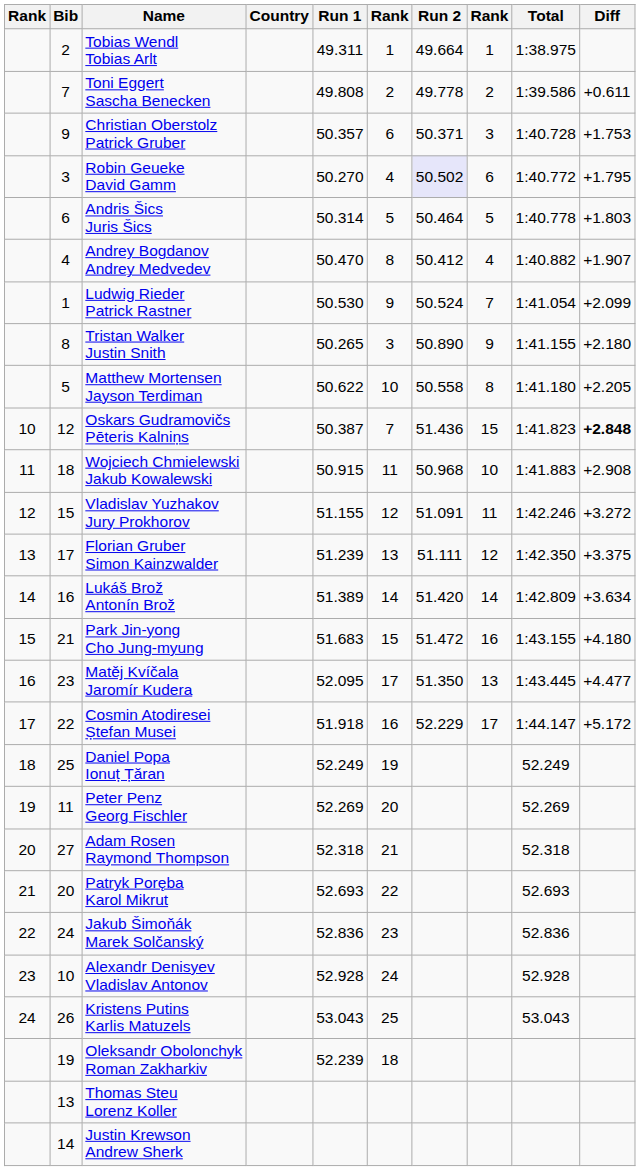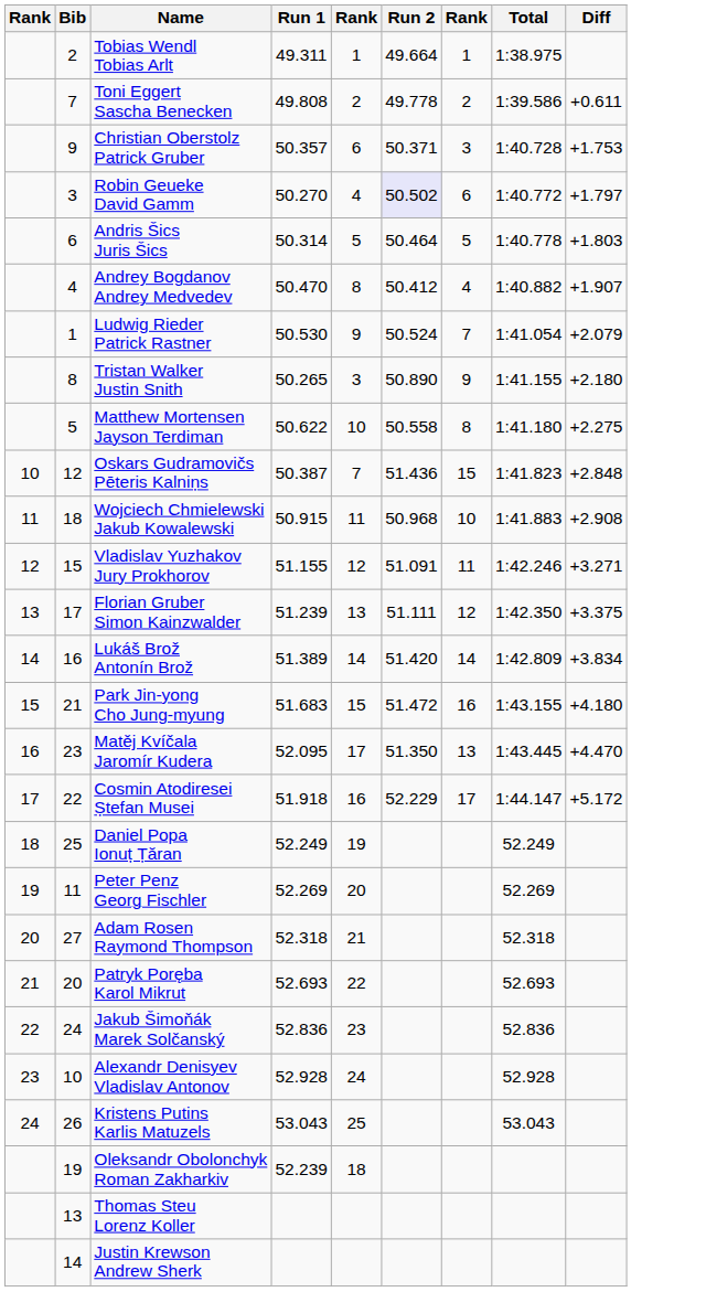 <table class="wikitable sortable" style="text-align:center">
 <tr>
 <th>Rank</th>
 <th>Bib</th>
 <th>Name</th>
-<th>Country</th>
 <th>Run 1</th>
 <th>Rank</th>
 <th>Run 2</th>
 <th>Rank</th>
 <th>Total</th>
 <th>Diff</th>
 </tr>
 <tr>
 <td></td>
 <td>2</td>
 <td align=left><a href='#'>Tobias Wendl</a><br><a href='#'>Tobias Arlt</a></td>
-<td align=left></td>
 <td>49.311</td>
 <td>1</td>
 <td>49.664</td>
 <td>1</td>
 <td>1:38.975</td>
 <td></td>
 </tr>
 <tr>
 <td></td>
 <td>7</td>
 <td align=left><a href='#'>Toni Eggert</a><br><a href='#'>Sascha Benecken</a></td>
-<td align=left></td>
 <td>49.808</td>
 <td>2</td>
 <td>49.778</td>
 <td>2</td>
 <td>1:39.586</td>
 <td>+0.611</td>
 </tr>
 <tr>
 <td></td>
 <td>9</td>
 <td align=left><a href='#'>Christian Oberstolz</a><br><a href='#'>Patrick Gruber</a></td>
-<td align=left></td>
 <td>50.357</td>
 <td>6</td>
 <td>50.371</td>
 <td>3</td>
 <td>1:40.728</td>
 <td>+1.753</td>
 </tr>
 <tr>
 <td></td>
 <td>3</td>
 <td align=left><a href='#'>Robin Geueke</a><br><a href='#'>David Gamm</a></td>
-<td align=left></td>
 <td>50.270</td>
 <td>4</td>
 <td style="background: lavender;">50.502</td>
 <td>6</td>
 <td>1:40.772</td>
-<td>+1.795</td>
+<td>+1.797</td>
 </tr>
 <tr>
 <td></td>
 <td>6</td>
 <td align=left><a href='#'>Andris Šics</a><br><a href='#'>Juris Šics</a></td>
-<td align=left></td>
 <td>50.314</td>
 <td>5</td>
 <td>50.464</td>
 <td>5</td>
 <td>1:40.778</td>
 <td>+1.803</td>
 </tr>
 <tr>
 <td></td>
 <td>4</td>
 <td align=left><a href='#'>Andrey Bogdanov</a><br><a href='#'>Andrey Medvedev</a></td>
-<td align=left></td>
 <td>50.470</td>
 <td>8</td>
 <td>50.412</td>
 <td>4</td>
 <td>1:40.882</td>
 <td>+1.907</td>
 </tr>
 <tr>
 <td></td>
 <td>1</td>
 <td align=left><a href='#'>Ludwig Rieder</a><br><a href='#'>Patrick Rastner</a></td>
-<td align=left></td>
 <td>50.530</td>
 <td>9</td>
 <td>50.524</td>
 <td>7</td>
 <td>1:41.054</td>
-<td>+2.099</td>
+<td>+2.079</td>
 </tr>
 <tr>
 <td></td>
 <td>8</td>
 <td align=left><a href='#'>Tristan Walker</a><br><a href='#'>Justin Snith</a></td>
-<td align=left></td>
 <td>50.265</td>
 <td>3</td>
 <td>50.890</td>
 <td>9</td>
 <td>1:41.155</td>
 <td>+2.180</td>
 </tr>
 <tr>
 <td></td>
 <td>5</td>
 <td align=left><a href='#'>Matthew Mortensen</a><br><a href='#'>Jayson Terdiman</a></td>
-<td align=left></td>
 <td>50.622</td>
 <td>10</td>
 <td>50.558</td>
 <td>8</td>
 <td>1:41.180</td>
-<td>+2.205</td>
+<td>+2.275</td>
 </tr>
 <tr>
 <td>10</td>
 <td>12</td>
 <td align=left><a href='#'>Oskars Gudramovičs</a><br><a href='#'>Pēteris Kalniņs</a></td>
-<td align=left></td>
 <td>50.387</td>
 <td>7</td>
 <td>51.436</td>
 <td>15</td>
 <td>1:41.823</td>
-<td><strong>+2.848</strong></td>
+<td>+2.848</td>
 </tr>
 <tr>
 <td>11</td>
 <td>18</td>
 <td align=left><a href='#'>Wojciech Chmielewski</a><br><a href='#'>Jakub Kowalewski</a></td>
-<td align=left></td>
 <td>50.915</td>
 <td>11</td>
 <td>50.968</td>
 <td>10</td>
 <td>1:41.883</td>
 <td>+2.908</td>
 </tr>
 <tr>
 <td>12</td>
 <td>15</td>
 <td align=left><a href='#'>Vladislav Yuzhakov</a><br><a href='#'>Jury Prokhorov</a></td>
-<td align=left></td>
 <td>51.155</td>
 <td>12</td>
 <td>51.091</td>
 <td>11</td>
 <td>1:42.246</td>
-<td>+3.272</td>
+<td>+3.271</td>
 </tr>
 <tr>
 <td>13</td>
 <td>17</td>
 <td align=left><a href='#'>Florian Gruber</a><br><a href='#'>Simon Kainzwalder</a></td>
-<td align=left></td>
 <td>51.239</td>
 <td>13</td>
 <td>51.111</td>
 <td>12</td>
 <td>1:42.350</td>
 <td>+3.375</td>
 </tr>
 <tr>
 <td>14</td>
 <td>16</td>
 <td align=left><a href='#'>Lukáš Brož</a><br><a href='#'>Antonín Brož</a></td>
-<td align=left></td>
 <td>51.389</td>
 <td>14</td>
 <td>51.420</td>
 <td>14</td>
 <td>1:42.809</td>
-<td>+3.634</td>
+<td>+3.834</td>
 </tr>
 <tr>
 <td>15</td>
 <td>21</td>
 <td align=left><a href='#'>Park Jin-yong</a><br><a href='#'>Cho Jung-myung</a></td>
-<td align=left></td>
 <td>51.683</td>
 <td>15</td>
 <td>51.472</td>
 <td>16</td>
 <td>1:43.155</td>
 <td>+4.180</td>
 </tr>
 <tr>
 <td>16</td>
 <td>23</td>
 <td align=left><a href='#'>Matěj Kvíčala</a><br><a href='#'>Jaromír Kudera</a></td>
-<td align=left></td>
 <td>52.095</td>
 <td>17</td>
 <td>51.350</td>
 <td>13</td>
 <td>1:43.445</td>
-<td>+4.477</td>
+<td>+4.470</td>
 </tr>
 <tr>
 <td>17</td>
 <td>22</td>
 <td align=left><a href='#'>Cosmin Atodiresei</a><br><a href='#'>Ștefan Musei</a></td>
-<td align=left></td>
 <td>51.918</td>
 <td>16</td>
 <td>52.229</td>
 <td>17</td>
 <td>1:44.147</td>
 <td>+5.172</td>
 </tr>
 <tr>
 <td>18</td>
 <td>25</td>
 <td align=left><a href='#'>Daniel Popa</a><br><a href='#'>Ionuț Țăran</a></td>
-<td align=left></td>
 <td>52.249</td>
 <td>19</td>
 <td></td>
 <td></td>
 <td>52.249</td>
 <td></td>
 </tr>
 <tr>
 <td>19</td>
 <td>11</td>
 <td align=left><a href='#'>Peter Penz</a><br><a href='#'>Georg Fischler</a></td>
-<td align=left></td>
 <td>52.269</td>
 <td>20</td>
 <td></td>
 <td></td>
 <td>52.269</td>
 <td></td>
 </tr>
 <tr>
 <td>20</td>
 <td>27</td>
 <td align=left><a href='#'>Adam Rosen</a><br><a href='#'>Raymond Thompson</a></td>
-<td align=left></td>
 <td>52.318</td>
 <td>21</td>
 <td></td>
 <td></td>
 <td>52.318</td>
 <td></td>
 </tr>
 <tr>
 <td>21</td>
 <td>20</td>
 <td align=left><a href='#'>Patryk Poręba</a><br><a href='#'>Karol Mikrut</a></td>
-<td align=left></td>
 <td>52.693</td>
 <td>22</td>
 <td></td>
 <td></td>
 <td>52.693</td>
 <td></td>
 </tr>
 <tr>
 <td>22</td>
 <td>24</td>
 <td align=left><a href='#'>Jakub Šimoňák</a><br><a href='#'>Marek Solčanský</a></td>
-<td align=left></td>
 <td>52.836</td>
 <td>23</td>
 <td></td>
 <td></td>
 <td>52.836</td>
 <td></td>
 </tr>
 <tr>
 <td>23</td>
 <td>10</td>
 <td align=left><a href='#'>Alexandr Denisyev</a><br><a href='#'>Vladislav Antonov</a></td>
-<td align=left></td>
 <td>52.928</td>
 <td>24</td>
 <td></td>
 <td></td>
 <td>52.928</td>
 <td></td>
 </tr>
 <tr>
 <td>24</td>
 <td>26</td>
 <td align=left><a href='#'>Kristens Putins</a><br><a href='#'>Karlis Matuzels</a></td>
-<td align=left></td>
 <td>53.043</td>
 <td>25</td>
 <td></td>
 <td></td>
 <td>53.043</td>
 <td></td>
 </tr>
 <tr>
 <td></td>
 <td>19</td>
 <td align=left><a href='#'>Oleksandr Obolonchyk</a><br><a href='#'>Roman Zakharkiv</a></td>
-<td align=left></td>
 <td>52.239</td>
 <td>18</td>
 <td></td>
 <td></td>
 <td></td>
 <td></td>
 </tr>
 <tr>
 <td></td>
 <td>13</td>
 <td align=left><a href='#'>Thomas Steu</a><br><a href='#'>Lorenz Koller</a></td>
-<td align=left></td>
 <td></td>
 <td></td>
 <td></td>
 <td></td>
 <td></td>
 <td></td>
 </tr>
 <tr>
 <td></td>
 <td>14</td>
 <td align=left><a href='#'>Justin Krewson</a><br><a href='#'>Andrew Sherk</a></td>
-<td align=left></td>
 <td></td>
 <td></td>
 <td></td>
 <td></td>
 <td></td>
 <td></td>
 </tr>
 </table>
